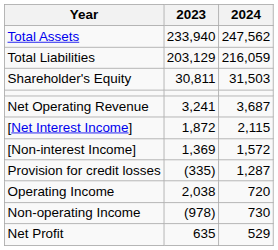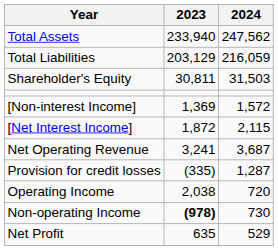 <table class="wikitable" border="3">
 <tr>
 <th>Year</th>
 <th>2023</th>
 <th>2024</th>
 </tr>
 <tr ---->
 <td><a href='#'>Total Assets</a></td>
 <td align=right>233,940</td>
 <td align=right>247,562</td>
 </tr>
 <tr>
 <td>Total Liabilities</td>
 <td align=right>203,129</td>
 <td align=right>216,059</td>
 </tr>
 <tr>
 <td>Shareholder's Equity</td>
 <td align=right>30,811</td>
 <td align=right>31,503</td>
 </tr>
 <tr>
 <td></td>
 <td></td>
 <td></td>
 </tr>
-<tr ---->
-<td>Net Operating Revenue</td>
-<td align=right>3,241</td>
-<td align=right>3,687</td>
+<tr>
+<td>[Non-interest Income]</td>
+<td align=right>1,369</td>
+<td align=right>1,572</td>
 </tr>
 <tr>
 <td>[<a href='#'>Net Interest Income</a>]</td>
 <td align=right>1,872</td>
 <td align=right>2,115</td>
 </tr>
-<tr>
-<td>[Non-interest Income]</td>
-<td align=right>1,369</td>
-<td align=right>1,572</td>
+<tr ---->
+<td>Net Operating Revenue</td>
+<td align=right>3,241</td>
+<td align=right>3,687</td>
 </tr>
 <tr>
 <td>Provision for credit losses</td>
 <td align=right>(335)</td>
 <td align=right>1,287</td>
 </tr>
 <tr ---->
 <td>Operating Income</td>
 <td align=right>2,038</td>
 <td align=right>720</td>
 </tr>
 <tr>
 <td>Non-operating Income</td>
-<td align=right>(978)</td>
+<td align=right><strong>(978)</strong></td>
 <td align=right>730</td>
 </tr>
 <tr>
 <td>Net Profit</td>
 <td align=right>635</td>
 <td align=right>529</td>
 </tr>
 </table>
